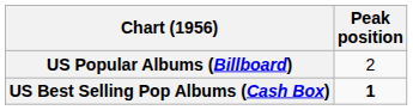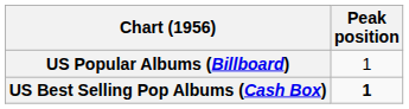 <table class="wikitable plainrowheaders" style="text-align:center">
 <tr>
 <th scope="col">Chart (1956)</th>
 <th scope="col">Peak<br>position</th>
 </tr>
 <tr>
 <th scope="row">US Popular Albums (<em><a href='#'>Billboard</a></em>)</th>
-<td>2</td>
+<td>1</td>
 </tr>
 <tr>
 <th scope="row">US Best Selling Pop Albums (<em><a href='#'>Cash Box</a></em>)</th>
 <td><strong>1</strong></td>
 </tr>
 </table>
